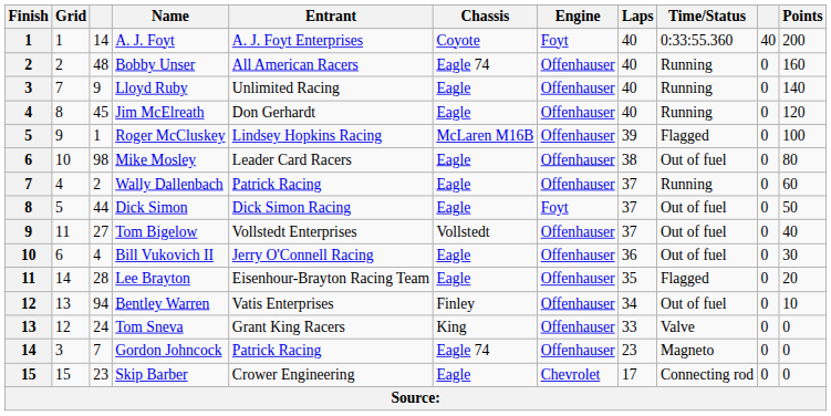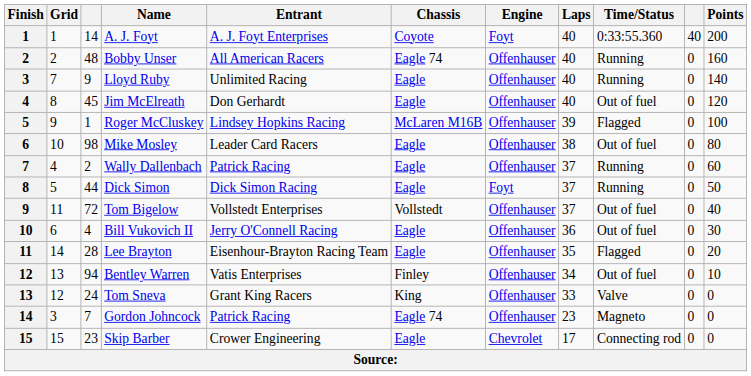 <table class="wikitable">
 <tr>
 <th>Finish</th>
 <th>Grid</th>
 <th></th>
 <th>Name</th>
 <th>Entrant</th>
 <th>Chassis</th>
 <th>Engine</th>
 <th>Laps</th>
 <th>Time/Status</th>
 <th></th>
 <th>Points</th>
 </tr>
 <tr>
 <th>1</th>
 <td>1</td>
 <td>14</td>
 <td> <a href='#'>A. J. Foyt</a></td>
 <td><a href='#'>A. J. Foyt Enterprises</a></td>
 <td><a href='#'>Coyote</a></td>
 <td><a href='#'>Foyt</a></td>
 <td>40</td>
 <td>0:33:55.360</td>
 <td>40</td>
 <td>200</td>
 </tr>
 <tr>
 <th>2</th>
 <td>2</td>
 <td>48</td>
 <td> <a href='#'>Bobby Unser</a></td>
 <td><a href='#'>All American Racers</a></td>
 <td><a href='#'>Eagle</a> 74</td>
 <td><a href='#'>Offenhauser</a></td>
 <td>40</td>
 <td>Running</td>
 <td>0</td>
 <td>160</td>
 </tr>
 <tr>
 <th>3</th>
 <td>7</td>
 <td>9</td>
 <td> <a href='#'>Lloyd Ruby</a></td>
 <td>Unlimited Racing</td>
 <td><a href='#'>Eagle</a></td>
 <td><a href='#'>Offenhauser</a></td>
 <td>40</td>
 <td>Running</td>
 <td>0</td>
 <td>140</td>
 </tr>
 <tr>
 <th>4</th>
 <td>8</td>
 <td>45</td>
 <td> <a href='#'>Jim McElreath</a></td>
 <td>Don Gerhardt</td>
 <td><a href='#'>Eagle</a></td>
 <td><a href='#'>Offenhauser</a></td>
 <td>40</td>
-<td>Running</td>
+<td>Out of fuel</td>
 <td>0</td>
 <td>120</td>
 </tr>
 <tr>
 <th>5</th>
 <td>9</td>
 <td>1</td>
 <td> <a href='#'>Roger McCluskey</a></td>
 <td><a href='#'>Lindsey Hopkins Racing</a></td>
 <td><a href='#'>McLaren M16B</a></td>
 <td><a href='#'>Offenhauser</a></td>
 <td>39</td>
 <td>Flagged</td>
 <td>0</td>
 <td>100</td>
 </tr>
 <tr>
 <th>6</th>
 <td>10</td>
 <td>98</td>
 <td> <a href='#'>Mike Mosley</a></td>
 <td>Leader Card Racers</td>
 <td><a href='#'>Eagle</a></td>
 <td><a href='#'>Offenhauser</a></td>
 <td>38</td>
 <td>Out of fuel</td>
 <td>0</td>
 <td>80</td>
 </tr>
 <tr>
 <th>7</th>
 <td>4</td>
 <td>2</td>
 <td> <a href='#'>Wally Dallenbach</a></td>
 <td><a href='#'>Patrick Racing</a></td>
 <td><a href='#'>Eagle</a></td>
 <td><a href='#'>Offenhauser</a></td>
 <td>37</td>
 <td>Running</td>
 <td>0</td>
 <td>60</td>
 </tr>
 <tr>
 <th>8</th>
 <td>5</td>
 <td>44</td>
 <td> <a href='#'>Dick Simon</a></td>
 <td><a href='#'>Dick Simon Racing</a></td>
 <td><a href='#'>Eagle</a></td>
 <td><a href='#'>Foyt</a></td>
 <td>37</td>
-<td>Out of fuel</td>
+<td>Running</td>
 <td>0</td>
 <td>50</td>
 </tr>
 <tr>
 <th>9</th>
 <td>11</td>
-<td>27</td>
+<td>72</td>
 <td> <a href='#'>Tom Bigelow</a></td>
 <td>Vollstedt Enterprises</td>
 <td>Vollstedt</td>
 <td><a href='#'>Offenhauser</a></td>
 <td>37</td>
 <td>Out of fuel</td>
 <td>0</td>
 <td>40</td>
 </tr>
 <tr>
 <th>10</th>
 <td>6</td>
 <td>4</td>
 <td> <a href='#'>Bill Vukovich II</a></td>
 <td><a href='#'>Jerry O'Connell Racing</a></td>
 <td><a href='#'>Eagle</a></td>
 <td><a href='#'>Offenhauser</a></td>
 <td>36</td>
 <td>Out of fuel</td>
 <td>0</td>
 <td>30</td>
 </tr>
 <tr>
 <th>11</th>
 <td>14</td>
 <td>28</td>
 <td> <a href='#'>Lee Brayton</a></td>
 <td>Eisenhour-Brayton Racing Team</td>
 <td><a href='#'>Eagle</a></td>
 <td><a href='#'>Offenhauser</a></td>
 <td>35</td>
 <td>Flagged</td>
 <td>0</td>
 <td>20</td>
 </tr>
 <tr>
 <th>12</th>
 <td>13</td>
 <td>94</td>
 <td> <a href='#'>Bentley Warren</a></td>
 <td>Vatis Enterprises</td>
 <td>Finley</td>
 <td><a href='#'>Offenhauser</a></td>
 <td>34</td>
 <td>Out of fuel</td>
 <td>0</td>
 <td>10</td>
 </tr>
 <tr>
 <th>13</th>
 <td>12</td>
 <td>24</td>
 <td> <a href='#'>Tom Sneva</a></td>
 <td>Grant King Racers</td>
 <td>King</td>
 <td><a href='#'>Offenhauser</a></td>
 <td>33</td>
 <td>Valve</td>
 <td>0</td>
 <td>0</td>
 </tr>
 <tr>
 <th>14</th>
 <td>3</td>
 <td>7</td>
 <td> <a href='#'>Gordon Johncock</a></td>
 <td><a href='#'>Patrick Racing</a></td>
 <td><a href='#'>Eagle</a> 74</td>
 <td><a href='#'>Offenhauser</a></td>
 <td>23</td>
 <td>Magneto</td>
 <td>0</td>
 <td>0</td>
 </tr>
 <tr>
 <th>15</th>
 <td>15</td>
 <td>23</td>
 <td> <a href='#'>Skip Barber</a></td>
 <td>Crower Engineering</td>
 <td><a href='#'>Eagle</a></td>
 <td><a href='#'>Chevrolet</a></td>
 <td>17</td>
 <td>Connecting rod</td>
 <td>0</td>
 <td>0</td>
 </tr>
 <tr>
 <th colspan=11>Source:</th>
 </tr>
 </table>
